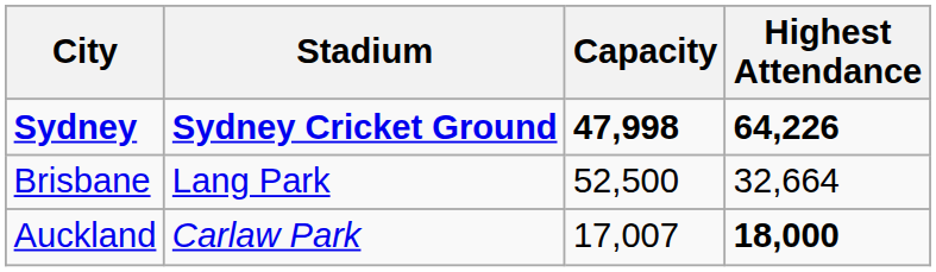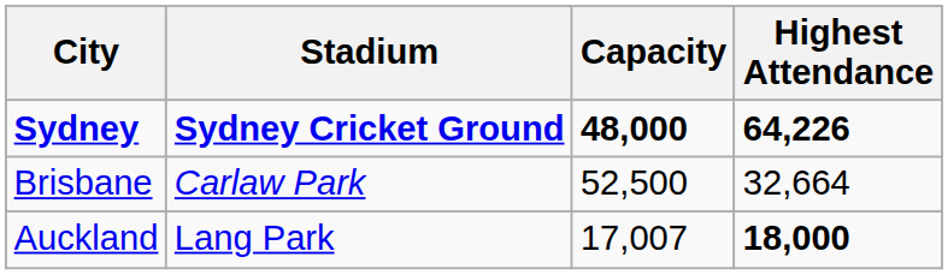 <table class = "wikitable">
 <tr>
 <th>City</th>
 <th>Stadium</th>
 <th>Capacity</th>
 <th>Highest<br>Attendance</th>
 </tr>
 <tr>
 <td> <strong><a href='#'>Sydney</a></strong></td>
 <td><strong><a href='#'>Sydney Cricket Ground</a></strong></td>
-<td><strong>47,998</strong></td>
+<td><strong>48,000</strong></td>
 <td><strong>64,226</strong></td>
 </tr>
 <tr>
 <td> <a href='#'>Brisbane</a></td>
-<td><a href='#'>Lang Park</a></td>
+<td><em><a href='#'>Carlaw Park</a></em></td>
 <td>52,500</td>
 <td>32,664</td>
 </tr>
 <tr>
 <td> <a href='#'>Auckland</a></td>
-<td><em><a href='#'>Carlaw Park</a></em></td>
+<td><a href='#'>Lang Park</a></td>
 <td>17,007</td>
 <td><strong>18,000</strong></td>
 </tr>
 </table>
